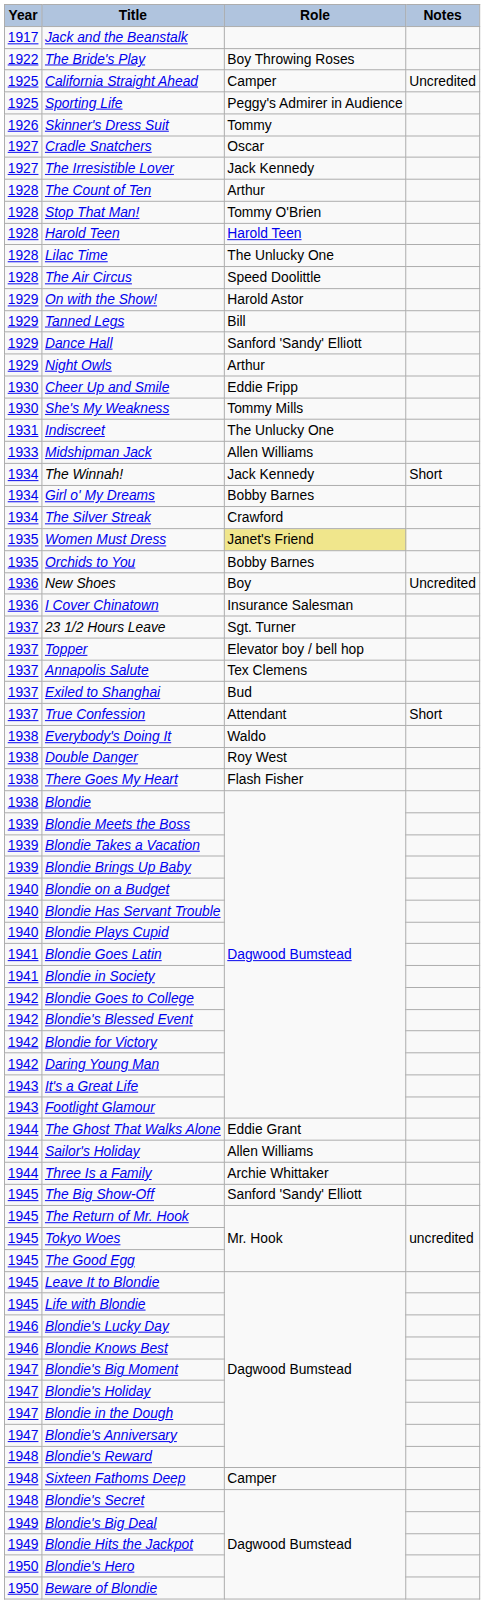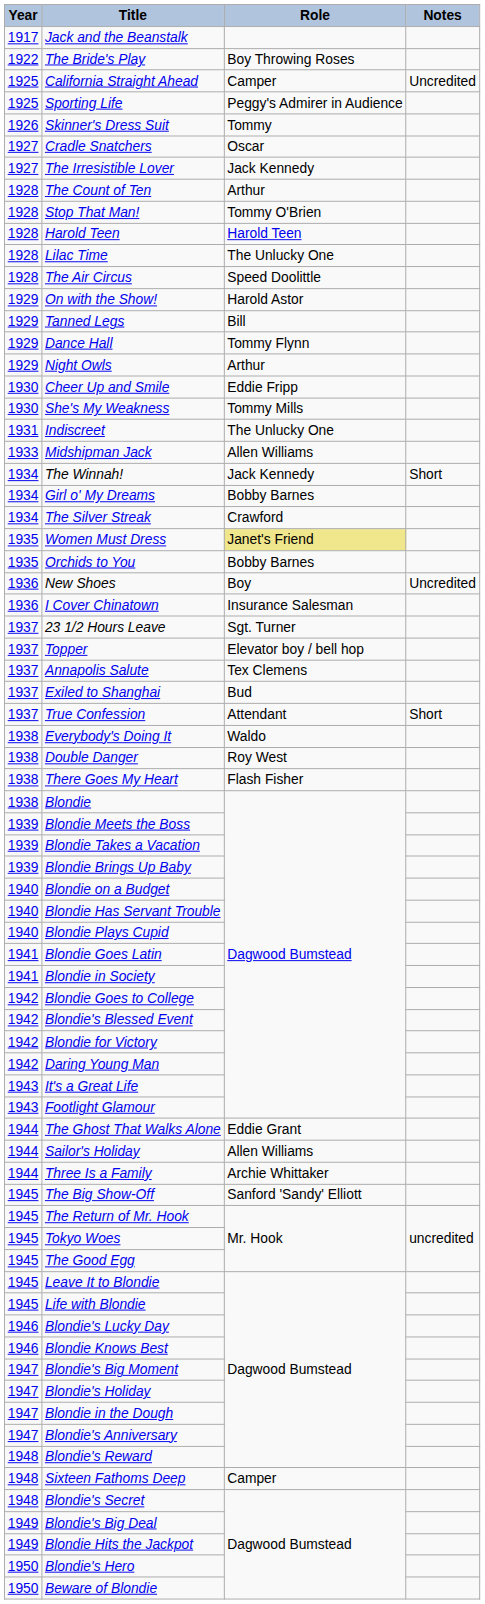 <table class="wikitable" style="font-size:90%;">
 <tr>
 <th style="background:#B0C4DE;">Year</th>
 <th style="background:#B0C4DE;">Title</th>
 <th style="background:#B0C4DE;">Role</th>
 <th style="background:#B0C4DE;">Notes</th>
 </tr>
 <tr>
 <td><a href='#'>1917</a></td>
 <td><em><a href='#'>Jack and the Beanstalk</a></em></td>
 <td></td>
 <td></td>
 </tr>
 <tr>
 <td><a href='#'>1922</a></td>
 <td><em><a href='#'>The Bride's Play</a></em></td>
 <td>Boy Throwing Roses</td>
 <td></td>
 </tr>
 <tr>
 <td><a href='#'>1925</a></td>
 <td><em><a href='#'>California Straight Ahead</a></em></td>
 <td>Camper</td>
 <td>Uncredited</td>
 </tr>
 <tr>
 <td><a href='#'>1925</a></td>
 <td><em><a href='#'>Sporting Life</a></em></td>
 <td>Peggy's Admirer in Audience</td>
 <td></td>
 </tr>
 <tr>
 <td><a href='#'>1926</a></td>
 <td><em><a href='#'>Skinner's Dress Suit</a></em></td>
 <td>Tommy</td>
 <td></td>
 </tr>
 <tr>
 <td><a href='#'>1927</a></td>
 <td><em><a href='#'>Cradle Snatchers</a></em></td>
 <td>Oscar</td>
 <td></td>
 </tr>
 <tr>
 <td><a href='#'>1927</a></td>
 <td><em><a href='#'>The Irresistible Lover</a></em></td>
 <td>Jack Kennedy</td>
 <td></td>
 </tr>
 <tr>
 <td><a href='#'>1928</a></td>
 <td><em><a href='#'>The Count of Ten</a></em></td>
 <td>Arthur</td>
 <td></td>
 </tr>
 <tr>
 <td><a href='#'>1928</a></td>
 <td><em><a href='#'>Stop That Man!</a></em></td>
 <td>Tommy O'Brien</td>
 <td></td>
 </tr>
 <tr>
 <td><a href='#'>1928</a></td>
 <td><em><a href='#'>Harold Teen</a></em></td>
 <td><a href='#'>Harold Teen</a></td>
 <td></td>
 </tr>
 <tr>
 <td><a href='#'>1928</a></td>
 <td><em><a href='#'>Lilac Time</a></em></td>
 <td>The Unlucky One</td>
 <td></td>
 </tr>
 <tr>
 <td><a href='#'>1928</a></td>
 <td><em><a href='#'>The Air Circus</a></em></td>
 <td>Speed Doolittle</td>
 <td></td>
 </tr>
 <tr>
 <td><a href='#'>1929</a></td>
 <td><em><a href='#'>On with the Show!</a></em></td>
 <td>Harold Astor</td>
 <td></td>
 </tr>
 <tr>
 <td><a href='#'>1929</a></td>
 <td><em><a href='#'>Tanned Legs</a></em></td>
 <td>Bill</td>
 <td></td>
 </tr>
 <tr>
 <td><a href='#'>1929</a></td>
 <td><em><a href='#'>Dance Hall</a></em></td>
-<td>Sanford 'Sandy' Elliott</td>
+<td>Tommy Flynn</td>
 <td></td>
 </tr>
 <tr>
 <td><a href='#'>1929</a></td>
 <td><em><a href='#'>Night Owls</a></em></td>
 <td>Arthur</td>
 <td></td>
 </tr>
 <tr>
 <td><a href='#'>1930</a></td>
 <td><em><a href='#'>Cheer Up and Smile</a></em></td>
 <td>Eddie Fripp</td>
 <td></td>
 </tr>
 <tr>
 <td><a href='#'>1930</a></td>
 <td><em><a href='#'>She's My Weakness</a></em></td>
 <td>Tommy Mills</td>
 <td></td>
 </tr>
 <tr>
 <td><a href='#'>1931</a></td>
 <td><em><a href='#'>Indiscreet</a></em></td>
 <td>The Unlucky One</td>
 <td></td>
 </tr>
 <tr>
 <td><a href='#'>1933</a></td>
 <td><em><a href='#'>Midshipman Jack</a></em></td>
 <td>Allen Williams</td>
 <td></td>
 </tr>
 <tr>
 <td><a href='#'>1934</a></td>
 <td><em>The Winnah!</em></td>
 <td>Jack Kennedy</td>
 <td>Short</td>
 </tr>
 <tr>
 <td><a href='#'>1934</a></td>
 <td><em><a href='#'>Girl o' My Dreams</a></em></td>
 <td>Bobby Barnes</td>
 <td></td>
 </tr>
 <tr>
 <td><a href='#'>1934</a></td>
 <td><em><a href='#'>The Silver Streak</a></em></td>
 <td>Crawford</td>
 <td></td>
 </tr>
 <tr>
 <td><a href='#'>1935</a></td>
 <td><em><a href='#'>Women Must Dress</a></em></td>
 <td style="background: khaki;">Janet's Friend</td>
 <td></td>
 </tr>
 <tr>
 <td><a href='#'>1935</a></td>
 <td><em><a href='#'>Orchids to You</a></em></td>
 <td>Bobby Barnes</td>
 <td></td>
 </tr>
 <tr>
 <td><a href='#'>1936</a></td>
 <td><em>New Shoes</em></td>
 <td>Boy</td>
 <td>Uncredited</td>
 </tr>
 <tr>
 <td><a href='#'>1936</a></td>
 <td><em><a href='#'>I Cover Chinatown</a></em></td>
 <td>Insurance Salesman</td>
 <td></td>
 </tr>
 <tr>
 <td><a href='#'>1937</a></td>
 <td><em>23 1/2 Hours Leave</em></td>
 <td>Sgt. Turner</td>
 <td></td>
 </tr>
 <tr>
 <td><a href='#'>1937</a></td>
 <td><em><a href='#'>Topper</a></em></td>
 <td>Elevator boy / bell hop</td>
 <td></td>
 </tr>
 <tr>
 <td><a href='#'>1937</a></td>
 <td><em><a href='#'>Annapolis Salute</a></em></td>
 <td>Tex Clemens</td>
 <td></td>
 </tr>
 <tr>
 <td><a href='#'>1937</a></td>
 <td><em><a href='#'>Exiled to Shanghai</a></em></td>
 <td>Bud</td>
 <td></td>
 </tr>
 <tr>
 <td><a href='#'>1937</a></td>
 <td><em><a href='#'>True Confession</a></em></td>
 <td>Attendant</td>
 <td>Short</td>
 </tr>
 <tr>
 <td><a href='#'>1938</a></td>
 <td><em><a href='#'>Everybody's Doing It</a></em></td>
 <td>Waldo</td>
 <td></td>
 </tr>
 <tr>
 <td><a href='#'>1938</a></td>
 <td><em><a href='#'>Double Danger</a></em></td>
 <td>Roy West</td>
 <td></td>
 </tr>
 <tr>
 <td><a href='#'>1938</a></td>
 <td><em><a href='#'>There Goes My Heart</a></em></td>
 <td>Flash Fisher</td>
 <td></td>
 </tr>
 <tr>
 <td><a href='#'>1938</a></td>
 <td><em><a href='#'>Blondie</a></em></td>
 <td rowspan = "15"><a href='#'>Dagwood Bumstead</a></td>
 <td></td>
 </tr>
 <tr>
 <td><a href='#'>1939</a></td>
 <td><em><a href='#'>Blondie Meets the Boss</a></em></td>
 <td></td>
 </tr>
 <tr>
 <td><a href='#'>1939</a></td>
 <td><em><a href='#'>Blondie Takes a Vacation</a></em></td>
 <td></td>
 </tr>
 <tr>
 <td><a href='#'>1939</a></td>
 <td><em><a href='#'>Blondie Brings Up Baby</a></em></td>
 <td></td>
 </tr>
 <tr>
 <td><a href='#'>1940</a></td>
 <td><em><a href='#'>Blondie on a Budget</a></em></td>
 <td></td>
 </tr>
 <tr>
 <td><a href='#'>1940</a></td>
 <td><em><a href='#'>Blondie Has Servant Trouble</a></em></td>
 <td></td>
 </tr>
 <tr>
 <td><a href='#'>1940</a></td>
 <td><em><a href='#'>Blondie Plays Cupid</a></em></td>
 <td></td>
 </tr>
 <tr>
 <td><a href='#'>1941</a></td>
 <td><em><a href='#'>Blondie Goes Latin</a></em></td>
 <td></td>
 </tr>
 <tr>
 <td><a href='#'>1941</a></td>
 <td><em><a href='#'>Blondie in Society</a></em></td>
 <td></td>
 </tr>
 <tr>
 <td><a href='#'>1942</a></td>
 <td><em><a href='#'>Blondie Goes to College</a></em></td>
 <td></td>
 </tr>
 <tr>
 <td><a href='#'>1942</a></td>
 <td><em><a href='#'>Blondie's Blessed Event</a></em></td>
 <td></td>
 </tr>
 <tr>
 <td><a href='#'>1942</a></td>
 <td><em><a href='#'>Blondie for Victory</a></em></td>
 <td></td>
 </tr>
 <tr>
 <td><a href='#'>1942</a></td>
 <td><em><a href='#'>Daring Young Man</a></em></td>
 <td></td>
 </tr>
 <tr>
 <td><a href='#'>1943</a></td>
 <td><em><a href='#'>It's a Great Life</a></em></td>
 <td></td>
 </tr>
 <tr>
 <td><a href='#'>1943</a></td>
 <td><em><a href='#'>Footlight Glamour</a></em></td>
 <td></td>
 </tr>
 <tr>
 <td><a href='#'>1944</a></td>
 <td><em><a href='#'>The Ghost That Walks Alone</a></em></td>
 <td>Eddie Grant</td>
 <td></td>
 </tr>
 <tr>
 <td><a href='#'>1944</a></td>
 <td><em><a href='#'>Sailor's Holiday</a></em></td>
 <td>Allen Williams</td>
 <td></td>
 </tr>
 <tr>
 <td><a href='#'>1944</a></td>
 <td><em><a href='#'>Three Is a Family</a></em></td>
 <td>Archie Whittaker</td>
 <td></td>
 </tr>
 <tr>
 <td><a href='#'>1945</a></td>
 <td><em><a href='#'>The Big Show-Off</a></em></td>
 <td>Sanford 'Sandy' Elliott</td>
 <td></td>
 </tr>
 <tr>
 <td><a href='#'>1945</a></td>
 <td><em><a href='#'>The Return of Mr. Hook</a></em></td>
 <td rowspan = "3">Mr. Hook</td>
 <td rowspan = "3">uncredited</td>
 </tr>
 <tr>
 <td><a href='#'>1945</a></td>
 <td><em><a href='#'>Tokyo Woes</a></em></td>
 </tr>
 <tr>
 <td><a href='#'>1945</a></td>
 <td><em><a href='#'>The Good Egg</a></em></td>
 </tr>
 <tr>
 <td><a href='#'>1945</a></td>
 <td><em><a href='#'>Leave It to Blondie</a></em></td>
 <td rowspan = "9">Dagwood Bumstead</td>
 <td></td>
 </tr>
 <tr>
 <td><a href='#'>1945</a></td>
 <td><em><a href='#'>Life with Blondie</a></em></td>
 <td></td>
 </tr>
 <tr>
 <td><a href='#'>1946</a></td>
 <td><em><a href='#'>Blondie's Lucky Day</a></em></td>
 <td></td>
 </tr>
 <tr>
 <td><a href='#'>1946</a></td>
 <td><em><a href='#'>Blondie Knows Best</a></em></td>
 <td></td>
 </tr>
 <tr>
 <td><a href='#'>1947</a></td>
 <td><em><a href='#'>Blondie's Big Moment</a></em></td>
 <td></td>
 </tr>
 <tr>
 <td><a href='#'>1947</a></td>
 <td><em><a href='#'>Blondie's Holiday</a></em></td>
 <td></td>
 </tr>
 <tr>
 <td><a href='#'>1947</a></td>
 <td><em><a href='#'>Blondie in the Dough</a></em></td>
 <td></td>
 </tr>
 <tr>
 <td><a href='#'>1947</a></td>
 <td><em><a href='#'>Blondie's Anniversary</a></em></td>
 <td></td>
 </tr>
 <tr>
 <td><a href='#'>1948</a></td>
 <td><em><a href='#'>Blondie's Reward</a></em></td>
 <td></td>
 </tr>
 <tr>
 <td><a href='#'>1948</a></td>
 <td><em><a href='#'>Sixteen Fathoms Deep</a></em></td>
 <td>Camper</td>
 <td></td>
 </tr>
 <tr>
 <td><a href='#'>1948</a></td>
 <td><em><a href='#'>Blondie's Secret</a></em></td>
 <td rowspan = "5">Dagwood Bumstead</td>
 <td></td>
 </tr>
 <tr>
 <td><a href='#'>1949</a></td>
 <td><em><a href='#'>Blondie's Big Deal</a></em></td>
 <td></td>
 </tr>
 <tr>
 <td><a href='#'>1949</a></td>
 <td><em><a href='#'>Blondie Hits the Jackpot</a></em></td>
 <td></td>
 </tr>
 <tr>
 <td><a href='#'>1950</a></td>
 <td><em><a href='#'>Blondie's Hero</a></em></td>
 <td></td>
 </tr>
 <tr>
 <td><a href='#'>1950</a></td>
 <td><em><a href='#'>Beware of Blondie</a></em></td>
 <td></td>
 </tr>
 </table>
